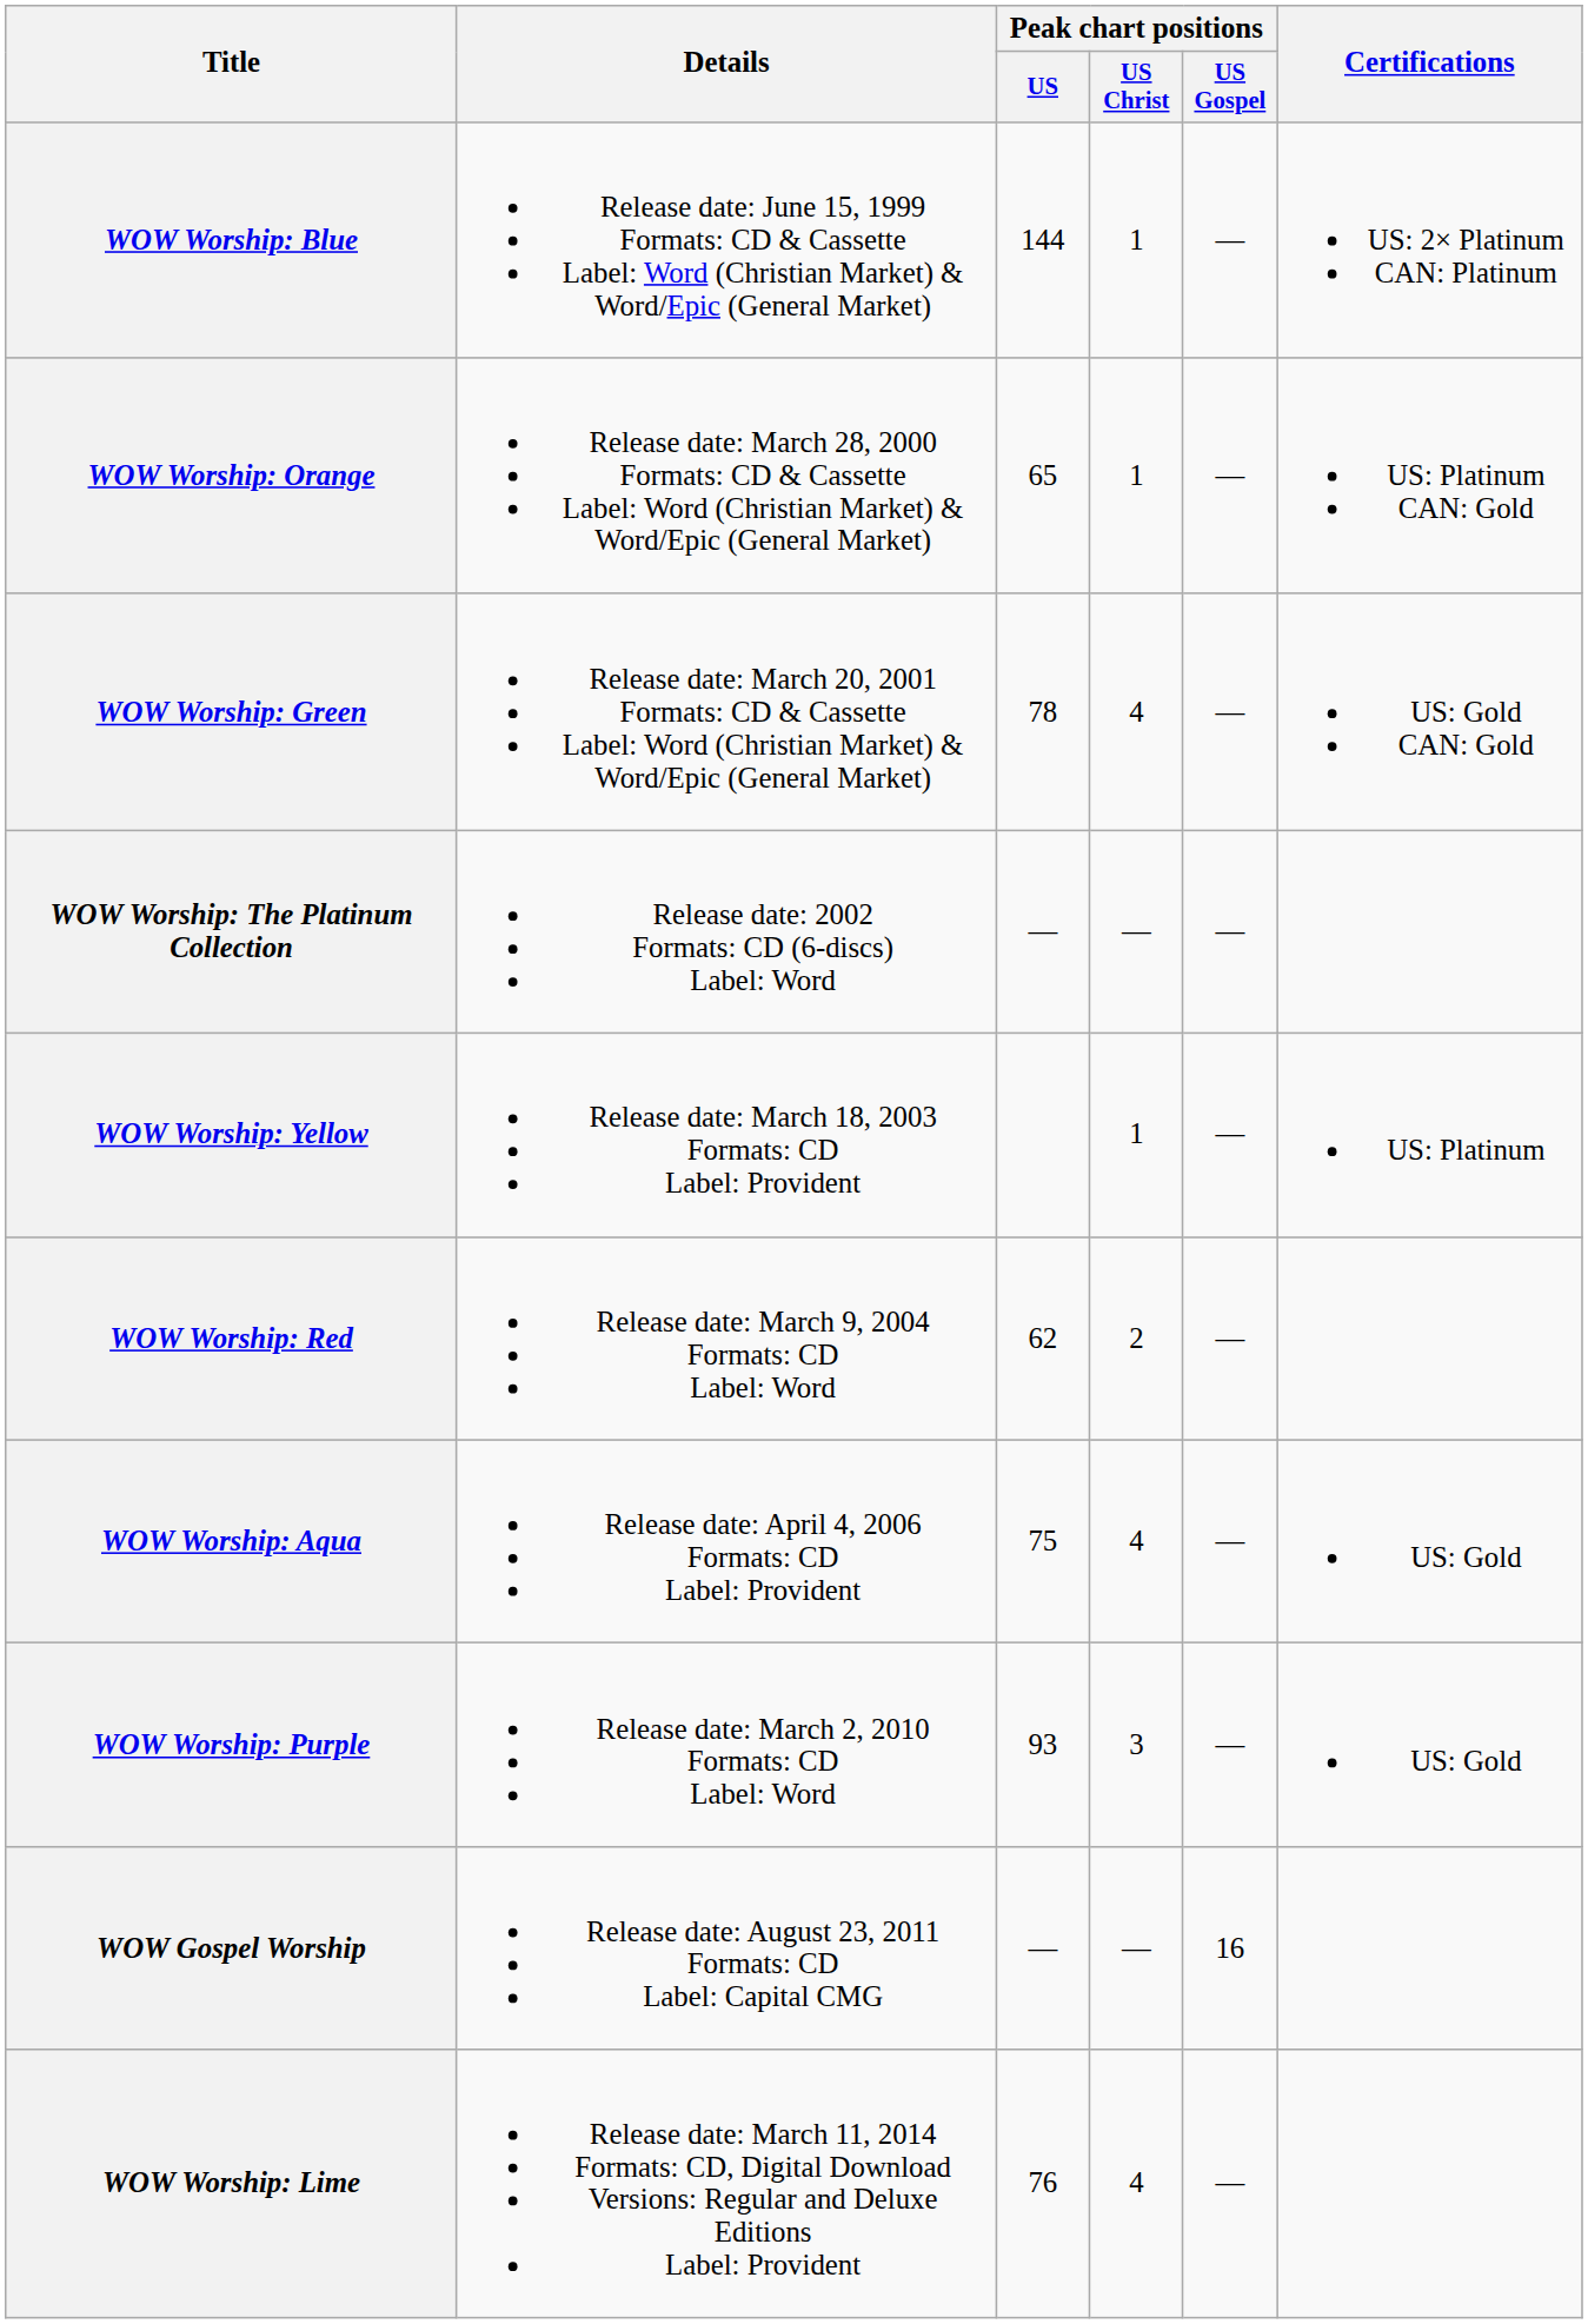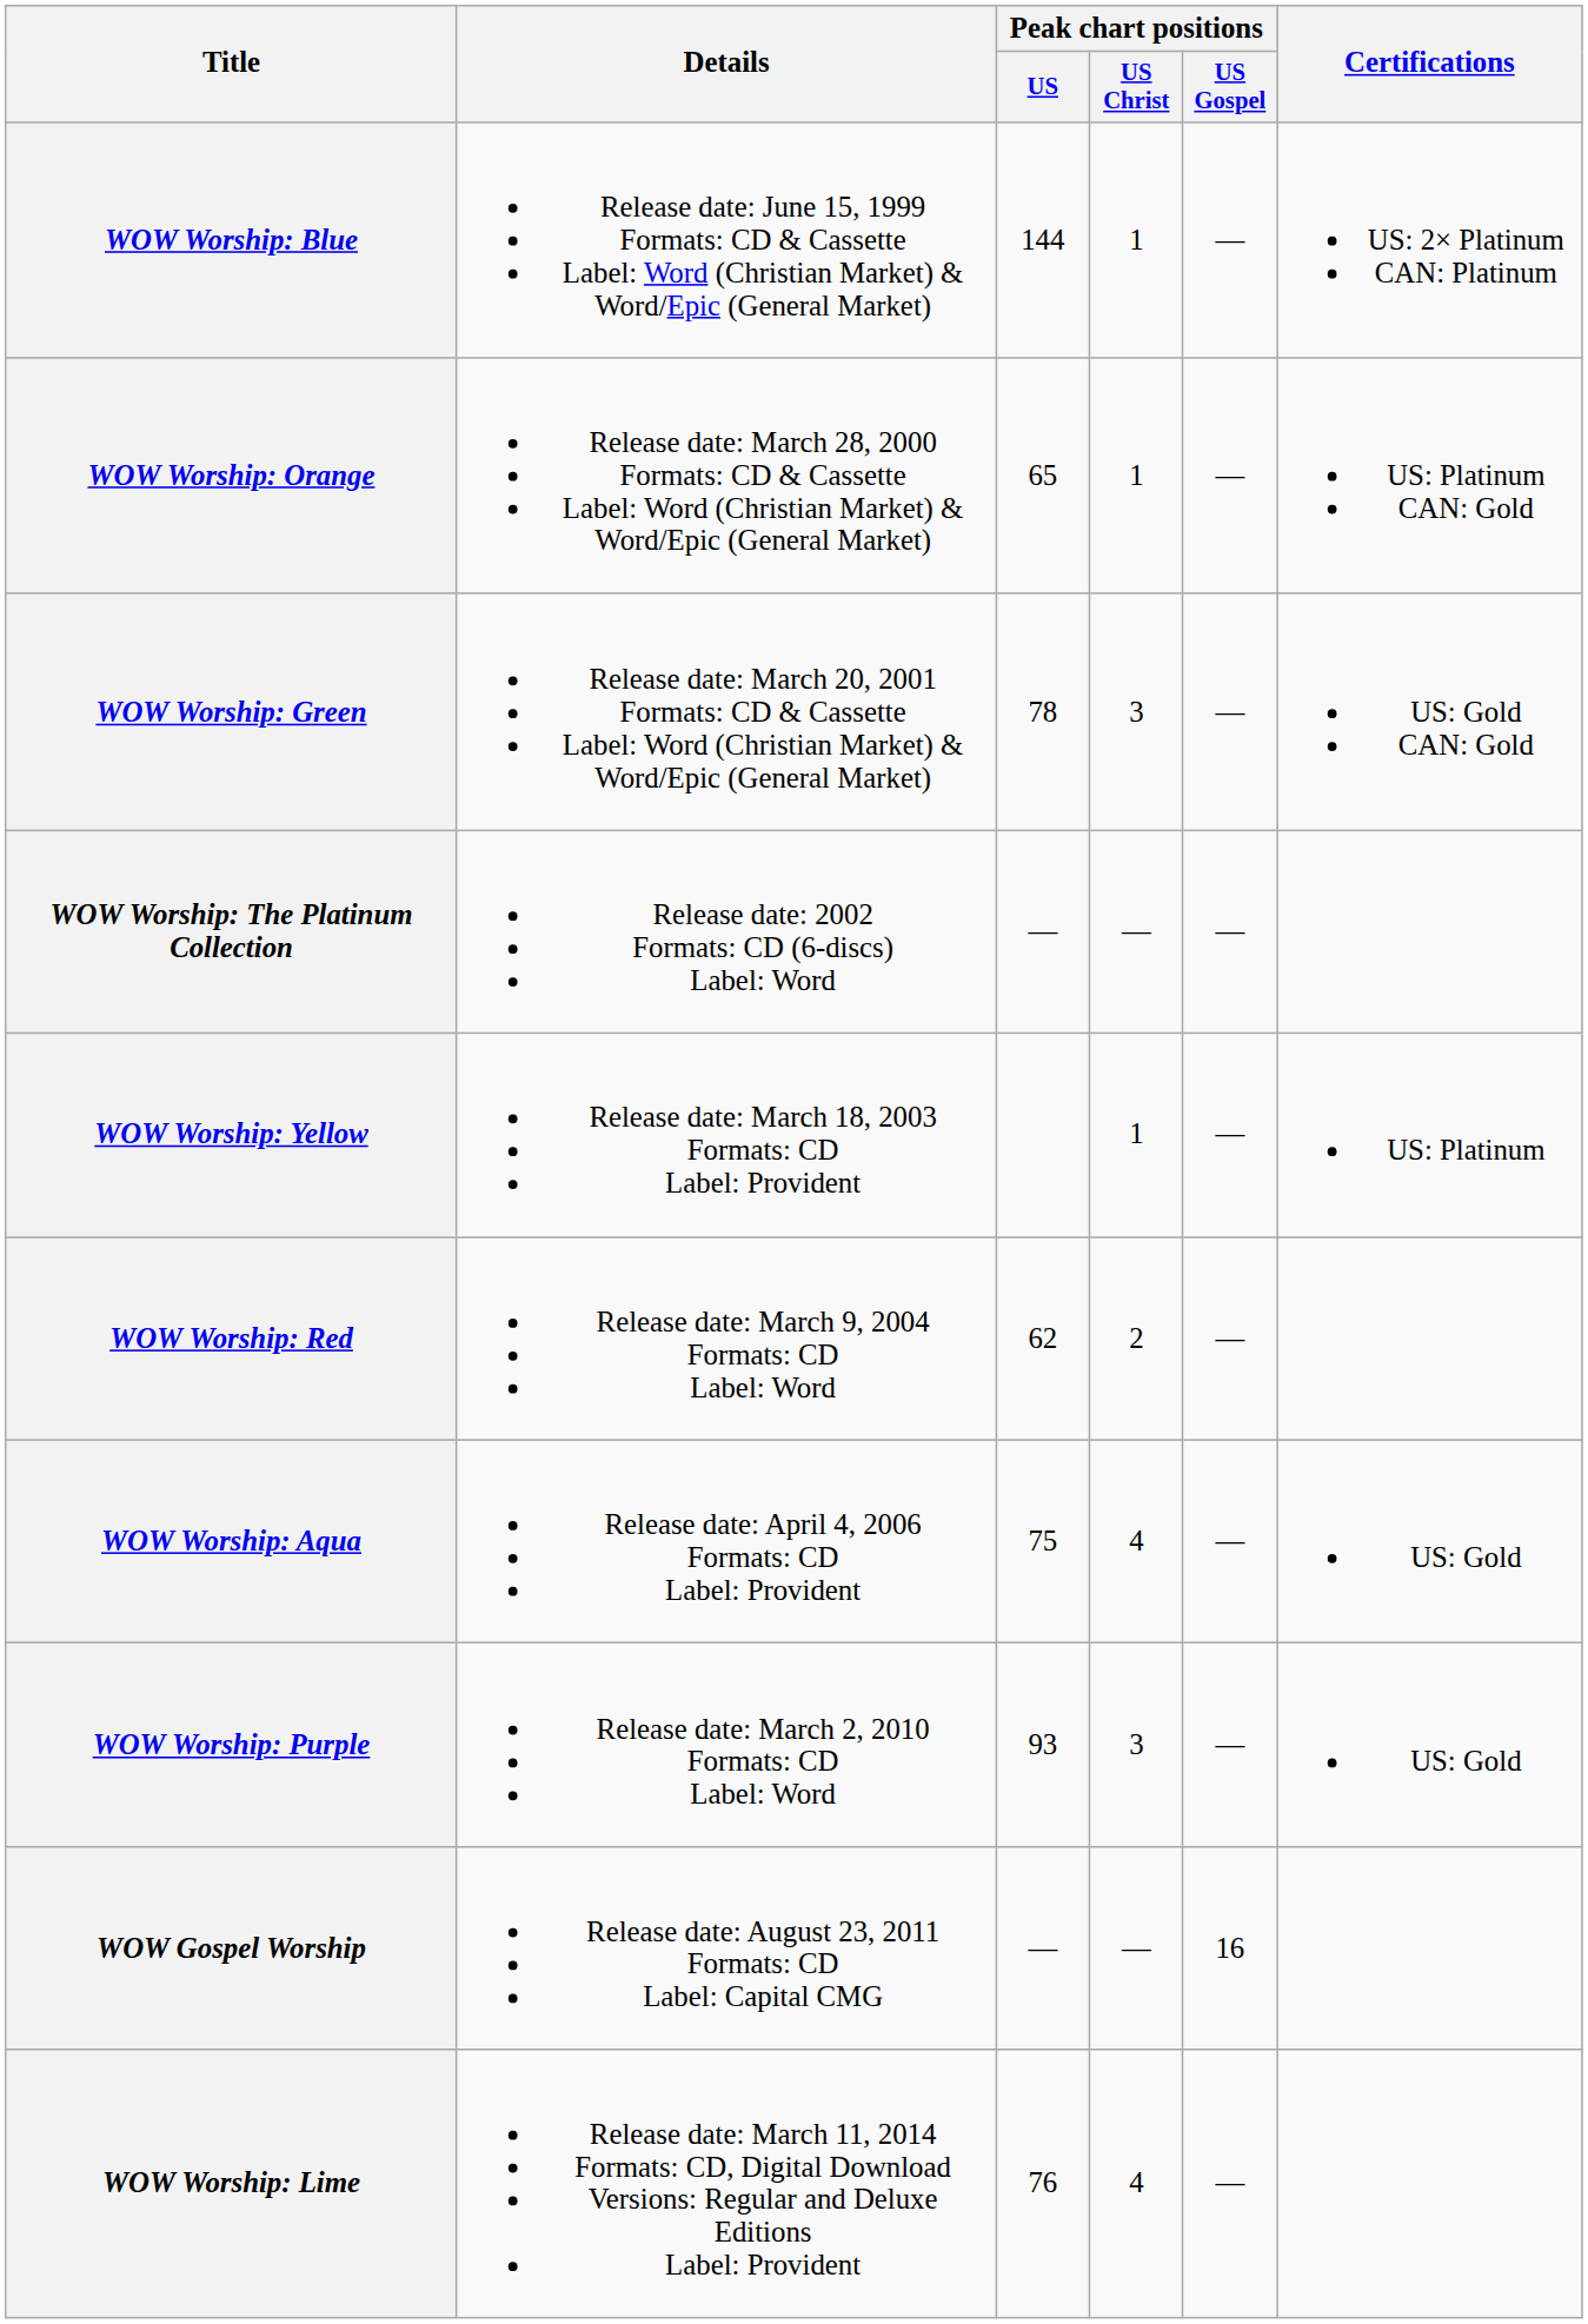 <table class="wikitable plainrowheaders" style="text-align:center;">
 <tr>
 <th rowspan="2" style="width:15em;">Title</th>
 <th rowspan="2" style="width:18em;">Details</th>
 <th colspan="3">Peak chart positions</th>
 <th rowspan="2" style="width:10em;"><a href='#'>Certifications</a><br></th>
 </tr>
 <tr style=font-size:smaller;>
 <th style="width:45px;"><a href='#'>US</a><br></th>
 <th style="width:45px;"><a href='#'>US Christ</a><br></th>
 <th style="width:45px;"><a href='#'>US Gospel</a><br></th>
 </tr>
 <tr>
 <th scope="row"><em><a href='#'>WOW Worship: Blue</a></em></th>
 <td><br><ul><li>Release date: June 15, 1999</li><li>Formats: CD & Cassette</li><li>Label: <a href='#'>Word</a> (Christian Market) & Word/<a href='#'>Epic</a> (General Market)</li></ul></td>
 <td>144</td>
 <td>1</td>
 <td>—</td>
 <td><br><ul><li>US: 2× Platinum</li><li>CAN: Platinum</li></ul></td>
 </tr>
 <tr>
 <th scope="row"><em><a href='#'>WOW Worship: Orange</a></em></th>
 <td><br><ul><li>Release date: March 28, 2000</li><li>Formats: CD & Cassette</li><li>Label: Word (Christian Market) & Word/Epic (General Market)</li></ul></td>
 <td>65</td>
 <td>1</td>
 <td>—</td>
 <td><br><ul><li>US: Platinum</li><li>CAN: Gold</li></ul></td>
 </tr>
 <tr>
 <th scope="row"><em><a href='#'>WOW Worship: Green</a></em></th>
 <td><br><ul><li>Release date: March 20, 2001</li><li>Formats: CD & Cassette</li><li>Label: Word (Christian Market) & Word/Epic (General Market)</li></ul></td>
 <td>78</td>
-<td>4</td>
+<td>3</td>
 <td>—</td>
 <td><br><ul><li>US: Gold</li><li>CAN: Gold</li></ul></td>
 </tr>
 <tr>
 <th scope="row"><em>WOW Worship: The Platinum Collection</em></th>
 <td><br><ul><li>Release date: 2002</li><li>Formats: CD (6-discs)</li><li>Label: Word</li></ul></td>
 <td>—</td>
 <td>—</td>
 <td>—</td>
 <td></td>
 </tr>
 <tr>
 <th scope="row"><em><a href='#'>WOW Worship: Yellow</a></em></th>
 <td><br><ul><li>Release date: March 18, 2003</li><li>Formats: CD</li><li>Label: Provident</li></ul></td>
 <td></td>
 <td>1</td>
 <td>—</td>
 <td><br><ul><li>US: Platinum</li></ul></td>
 </tr>
 <tr>
 <th scope="row"><em><a href='#'>WOW Worship: Red</a></em></th>
 <td><br><ul><li>Release date: March 9, 2004</li><li>Formats: CD</li><li>Label: Word</li></ul></td>
 <td>62</td>
 <td>2</td>
 <td>—</td>
 <td></td>
 </tr>
 <tr>
 <th scope="row"><em><a href='#'>WOW Worship: Aqua</a></em></th>
 <td><br><ul><li>Release date: April 4, 2006</li><li>Formats: CD</li><li>Label: Provident</li></ul></td>
 <td>75</td>
 <td>4</td>
 <td>—</td>
 <td><br><ul><li>US: Gold</li></ul></td>
 </tr>
 <tr>
 <th scope="row"><em><a href='#'>WOW Worship: Purple</a></em></th>
 <td><br><ul><li>Release date: March 2, 2010</li><li>Formats: CD</li><li>Label: Word</li></ul></td>
 <td>93</td>
 <td>3</td>
 <td>—</td>
 <td><br><ul><li>US: Gold</li></ul></td>
 </tr>
 <tr>
 <th scope="row"><em>WOW Gospel Worship</em></th>
 <td><br><ul><li>Release date: August 23, 2011</li><li>Formats: CD</li><li>Label: Capital CMG</li></ul></td>
 <td>—</td>
 <td>—</td>
 <td>16</td>
 <td></td>
 </tr>
 <tr>
 <th scope="row"><em>WOW Worship: Lime</em></th>
 <td><br><ul><li>Release date: March 11, 2014</li><li>Formats: CD, Digital Download</li><li>Versions: Regular and Deluxe Editions</li><li>Label: Provident</li></ul></td>
 <td>76</td>
 <td>4</td>
 <td>—</td>
 <td></td>
 </tr>
 </table>
